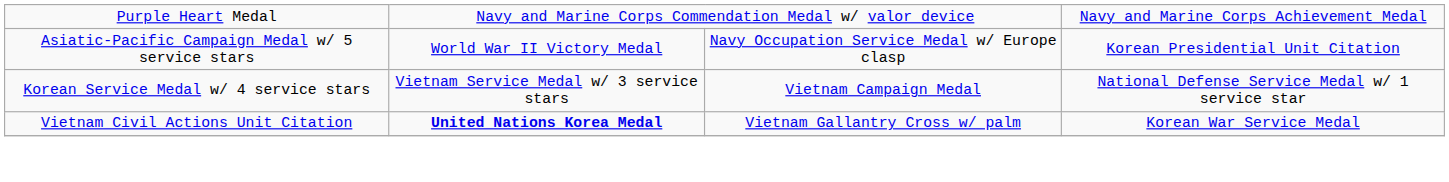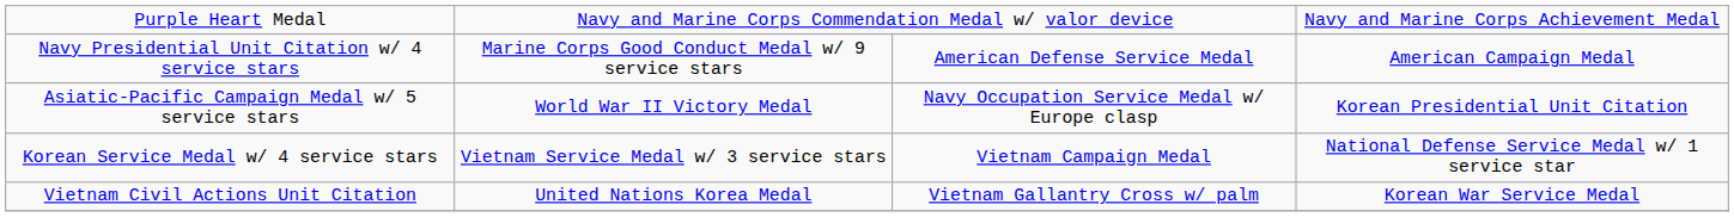 <table class="wikitable" style="margin:1em auto; text-align:center;">
 <tr>
 <td colspan="1"><a href='#'>Purple Heart</a> Medal</td>
 <td colspan="2"><a href='#'>Navy and Marine Corps Commendation Medal</a> w/ <a href='#'>valor device</a></td>
 <td colspan="1"><a href='#'>Navy and Marine Corps Achievement Medal</a></td>
+</tr>
+<tr>
+<td><a href='#'>Navy Presidential Unit Citation</a> w/ 4 <a href='#'>service stars</a></td>
+<td><a href='#'>Marine Corps Good Conduct Medal</a> w/ 9 service stars</td>
+<td><a href='#'>American Defense Service Medal</a></td>
+<td><a href='#'>American Campaign Medal</a></td>
 </tr>
 <tr>
 <td><a href='#'>Asiatic-Pacific Campaign Medal</a> w/ 5 service stars</td>
 <td><a href='#'>World War II Victory Medal</a></td>
 <td><a href='#'>Navy Occupation Service Medal</a> w/ Europe clasp</td>
 <td><a href='#'>Korean Presidential Unit Citation</a></td>
 </tr>
 <tr>
 <td><a href='#'>Korean Service Medal</a> w/ 4 service stars</td>
 <td><a href='#'>Vietnam Service Medal</a> w/ 3 service stars</td>
 <td><a href='#'>Vietnam Campaign Medal</a></td>
 <td><a href='#'>National Defense Service Medal</a> w/ 1 service star</td>
 </tr>
 <tr>
 <td><a href='#'>Vietnam Civil Actions Unit Citation</a></td>
-<td><strong><a href='#'>United Nations Korea Medal</a></strong></td>
+<td><a href='#'>United Nations Korea Medal</a></td>
 <td><a href='#'>Vietnam Gallantry Cross w/ palm</a></td>
 <td><a href='#'>Korean War Service Medal</a></td>
 </tr>
 <tr>
 </tr>
 </table>
